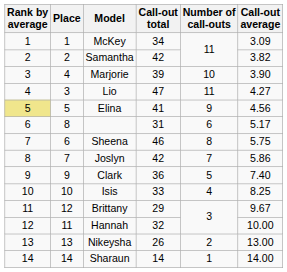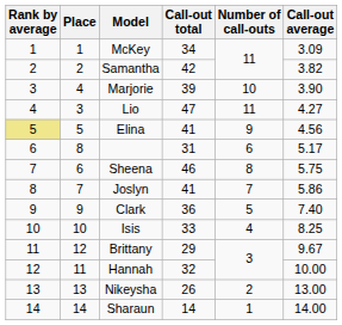 <table class="wikitable sortable" style="margin:auto; text-align:center; white-space:nowrap">
 <tr>
 <th>Rank by<br>average</th>
 <th>Place</th>
 <th>Model</th>
 <th>Call-out<br>total</th>
 <th>Number of<br>call-outs</th>
 <th>Call-out<br>average</th>
 </tr>
 <tr>
 <td>1</td>
 <td>1</td>
 <td>McKey</td>
 <td>34</td>
 <td rowspan="2">11</td>
 <td>3.09</td>
 </tr>
 <tr>
 <td>2</td>
 <td>2</td>
 <td>Samantha</td>
 <td>42</td>
 <td>3.82</td>
 </tr>
 <tr>
 <td>3</td>
 <td>4</td>
 <td>Marjorie</td>
 <td>39</td>
 <td>10</td>
 <td>3.90</td>
 </tr>
 <tr>
 <td>4</td>
 <td>3</td>
 <td>Lio</td>
 <td>47</td>
 <td>11</td>
 <td>4.27</td>
 </tr>
 <tr>
 <td style="background: khaki;">5</td>
 <td>5</td>
 <td>Elina</td>
 <td>41</td>
 <td>9</td>
 <td>4.56</td>
 </tr>
 <tr>
 <td>6</td>
 <td>8</td>
 <td></td>
 <td>31</td>
 <td>6</td>
 <td>5.17</td>
 </tr>
 <tr>
 <td>7</td>
 <td>6</td>
 <td>Sheena</td>
 <td>46</td>
 <td>8</td>
 <td>5.75</td>
 </tr>
 <tr>
 <td>8</td>
 <td>7</td>
 <td>Joslyn</td>
-<td>42</td>
+<td>41</td>
 <td>7</td>
 <td>5.86</td>
 </tr>
 <tr>
 <td>9</td>
 <td>9</td>
 <td>Clark</td>
 <td>36</td>
 <td>5</td>
 <td>7.40</td>
 </tr>
 <tr>
 <td>10</td>
 <td>10</td>
 <td>Isis</td>
 <td>33</td>
 <td>4</td>
 <td>8.25</td>
 </tr>
 <tr>
 <td>11</td>
 <td>12</td>
 <td>Brittany</td>
 <td>29</td>
 <td rowspan="2">3</td>
 <td>9.67</td>
 </tr>
 <tr>
 <td>12</td>
 <td>11</td>
 <td>Hannah</td>
 <td>32</td>
 <td>10.00</td>
 </tr>
 <tr>
 <td>13</td>
 <td>13</td>
 <td>Nikeysha</td>
 <td>26</td>
 <td>2</td>
 <td>13.00</td>
 </tr>
 <tr>
 <td>14</td>
 <td>14</td>
 <td>Sharaun</td>
 <td>14</td>
 <td>1</td>
 <td>14.00</td>
 </tr>
 </table>
